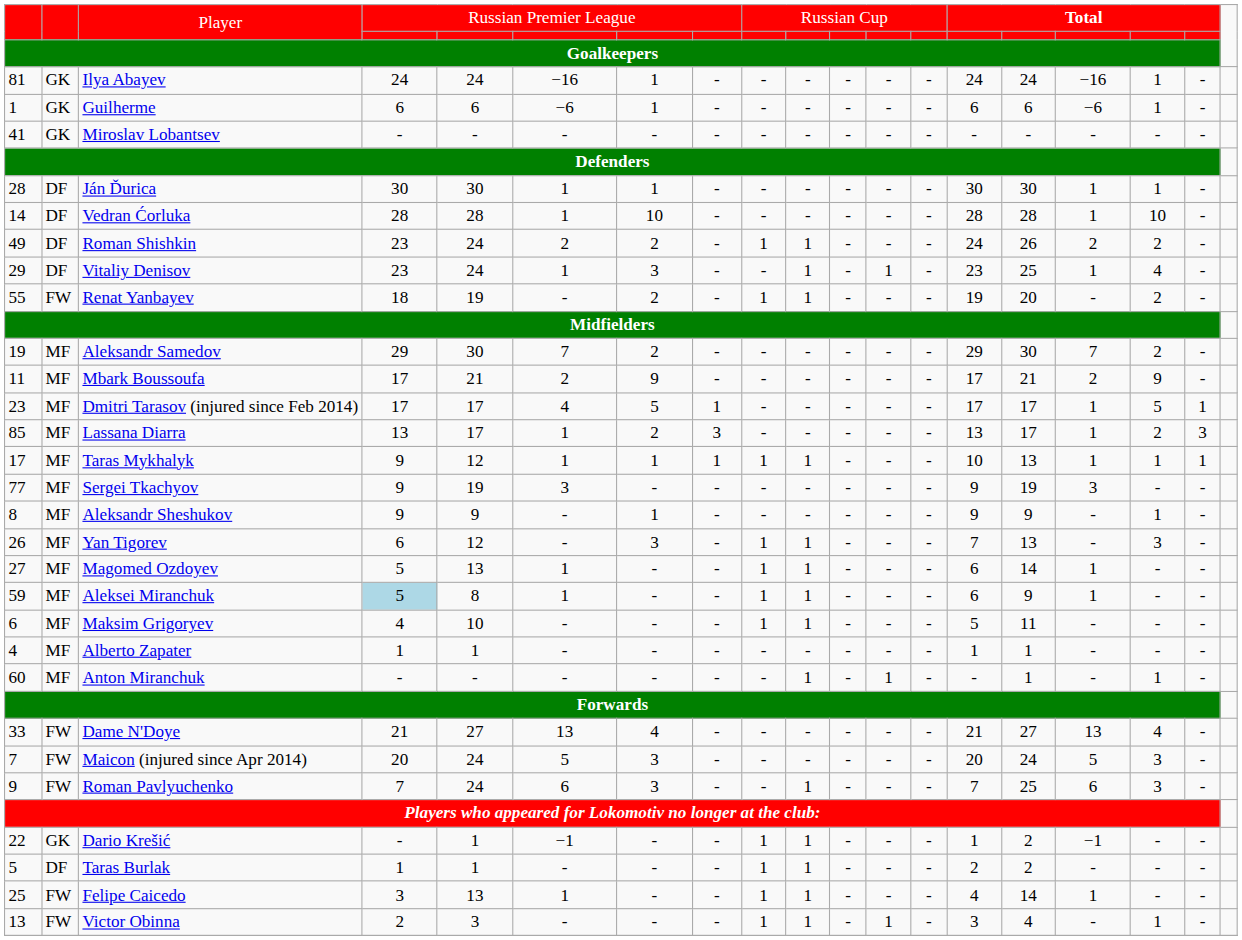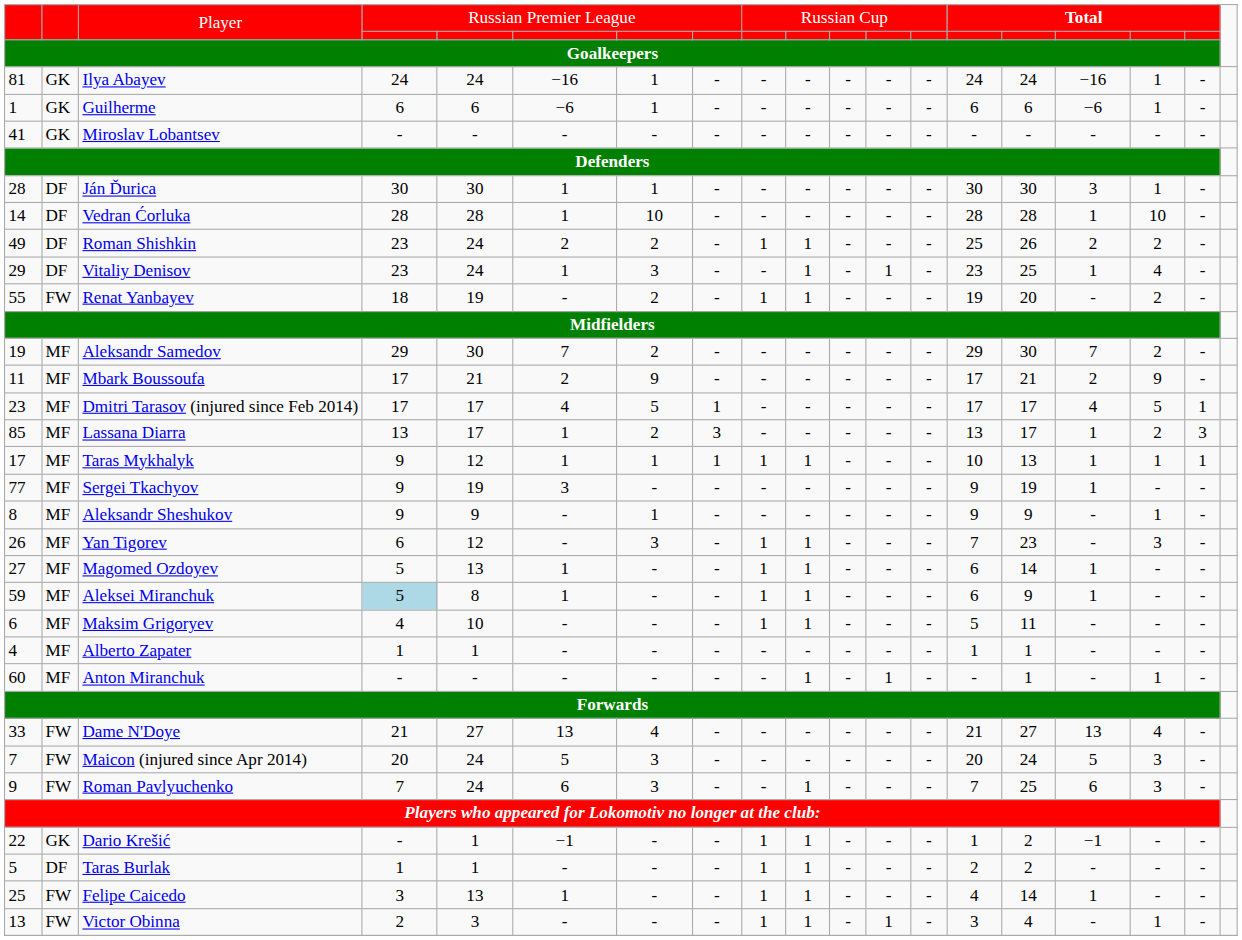 <table class="wikitable" style="text-align:center">
 <tr>
 <td rowspan=2 style="background:red; color:white; width:3%"></td>
 <td rowspan=2 style="background:red; color:white; width:3%"></td>
 <td rowspan=2 style="background:red; color:white; width:23%">Player</td>
 <td style="background:red; color:white;" colspan=5>Russian Premier League</td>
 <td style="background:red; color:white;" colspan=5>Russian Cup</td>
 <td style="background:red; color:white;" colspan=5><strong>Total</strong></td>
 </tr>
 <tr>
 <th style="background:red; color:white;"></th>
 <th style="background:red; color:white;"></th>
 <th style="background:red; color:white;"></th>
 <th style="background:red; color:white;"></th>
 <th style="background:red; color:white;"></th>
 <th style="background:red; color:white;"></th>
 <th style="background:red; color:white;"></th>
 <th style="background:red; color:white;"></th>
 <th style="background:red; color:white;"></th>
 <th style="background:red; color:white;"></th>
 <th style="background:red; color:white;"></th>
 <th style="background:red; color:white;"></th>
 <th style="background:red; color:white;"></th>
 <th style="background:red; color:white;"></th>
 <th style="background:red; color:white;"></th>
 </tr>
 <tr>
 <th colspan=18  style="background:green; color:white; text-align:center;">Goalkeepers</th>
 </tr>
 <tr>
 <td align=left>81</td>
 <td align=left>GK</td>
 <td align=left> <a href='#'>Ilya Abayev</a></td>
 <td>24</td>
 <td>24</td>
 <td>−16</td>
 <td>1</td>
 <td>-</td>
 <td>-</td>
 <td>-</td>
 <td>-</td>
 <td>-</td>
 <td>-</td>
 <td>24</td>
 <td>24</td>
 <td>−16</td>
 <td>1</td>
 <td>-</td>
 <td></td>
 </tr>
 <tr>
 <td align=left>1</td>
 <td align=left>GK</td>
 <td align=left> <a href='#'>Guilherme</a></td>
 <td>6</td>
 <td>6</td>
 <td>−6</td>
 <td>1</td>
 <td>-</td>
 <td>-</td>
 <td>-</td>
 <td>-</td>
 <td>-</td>
 <td>-</td>
 <td>6</td>
 <td>6</td>
 <td>−6</td>
 <td>1</td>
 <td>-</td>
 <td></td>
 </tr>
 <tr>
 <td align=left>41</td>
 <td align=left>GK</td>
 <td align=left> <a href='#'>Miroslav Lobantsev</a></td>
 <td>-</td>
 <td>-</td>
 <td>-</td>
 <td>-</td>
 <td>-</td>
 <td>-</td>
 <td>-</td>
 <td>-</td>
 <td>-</td>
 <td>-</td>
 <td>-</td>
 <td>-</td>
 <td>-</td>
 <td>-</td>
 <td>-</td>
 <td></td>
 </tr>
 <tr>
 <th colspan=18  style="background:green; color:white; text-align:center;">Defenders</th>
 </tr>
 <tr>
 <td align=left>28</td>
 <td align=left>DF</td>
 <td align=left> <a href='#'>Ján Ďurica</a></td>
 <td>30</td>
 <td>30</td>
 <td>1</td>
 <td>1</td>
 <td>-</td>
 <td>-</td>
 <td>-</td>
 <td>-</td>
 <td>-</td>
 <td>-</td>
 <td>30</td>
 <td>30</td>
-<td>1</td>
+<td>3</td>
 <td>1</td>
 <td>-</td>
 <td></td>
 </tr>
 <tr>
 <td align=left>14</td>
 <td align=left>DF</td>
 <td align=left> <a href='#'>Vedran Ćorluka</a></td>
 <td>28</td>
 <td>28</td>
 <td>1</td>
 <td>10</td>
 <td>-</td>
 <td>-</td>
 <td>-</td>
 <td>-</td>
 <td>-</td>
 <td>-</td>
 <td>28</td>
 <td>28</td>
 <td>1</td>
 <td>10</td>
 <td>-</td>
 <td></td>
 </tr>
 <tr>
 <td align=left>49</td>
 <td align=left>DF</td>
 <td align=left> <a href='#'>Roman Shishkin</a></td>
 <td>23</td>
 <td>24</td>
 <td>2</td>
 <td>2</td>
 <td>-</td>
 <td>1</td>
 <td>1</td>
 <td>-</td>
 <td>-</td>
 <td>-</td>
-<td>24</td>
+<td>25</td>
 <td>26</td>
 <td>2</td>
 <td>2</td>
 <td>-</td>
 <td></td>
 </tr>
 <tr>
 <td align=left>29</td>
 <td align=left>DF</td>
 <td align=left> <a href='#'>Vitaliy Denisov</a></td>
 <td>23</td>
 <td>24</td>
 <td>1</td>
 <td>3</td>
 <td>-</td>
 <td>-</td>
 <td>1</td>
 <td>-</td>
 <td>1</td>
 <td>-</td>
 <td>23</td>
 <td>25</td>
 <td>1</td>
 <td>4</td>
 <td>-</td>
 <td></td>
 </tr>
 <tr>
 <td align=left>55</td>
 <td align=left>FW</td>
 <td align=left> <a href='#'>Renat Yanbayev</a></td>
 <td>18</td>
 <td>19</td>
 <td>-</td>
 <td>2</td>
 <td>-</td>
 <td>1</td>
 <td>1</td>
 <td>-</td>
 <td>-</td>
 <td>-</td>
 <td>19</td>
 <td>20</td>
 <td>-</td>
 <td>2</td>
 <td>-</td>
 <td></td>
 </tr>
 <tr>
 <th colspan=18  style="background:green; color:white; text-align:center;">Midfielders</th>
 </tr>
 <tr>
 <td align=left>19</td>
 <td align=left>MF</td>
 <td align=left> <a href='#'>Aleksandr Samedov</a></td>
 <td>29</td>
 <td>30</td>
 <td>7</td>
 <td>2</td>
 <td>-</td>
 <td>-</td>
 <td>-</td>
 <td>-</td>
 <td>-</td>
 <td>-</td>
 <td>29</td>
 <td>30</td>
 <td>7</td>
 <td>2</td>
 <td>-</td>
 <td></td>
 </tr>
 <tr>
 <td align=left>11</td>
 <td align=left>MF</td>
 <td align=left> <a href='#'>Mbark Boussoufa</a></td>
 <td>17</td>
 <td>21</td>
 <td>2</td>
 <td>9</td>
 <td>-</td>
 <td>-</td>
 <td>-</td>
 <td>-</td>
 <td>-</td>
 <td>-</td>
 <td>17</td>
 <td>21</td>
 <td>2</td>
 <td>9</td>
 <td>-</td>
 <td></td>
 </tr>
 <tr>
 <td align=left>23</td>
 <td align=left>MF</td>
 <td align=left> <a href='#'>Dmitri Tarasov</a> (injured since Feb 2014)</td>
 <td>17</td>
 <td>17</td>
 <td>4</td>
 <td>5</td>
 <td>1</td>
 <td>-</td>
 <td>-</td>
 <td>-</td>
 <td>-</td>
 <td>-</td>
 <td>17</td>
 <td>17</td>
-<td>1</td>
+<td>4</td>
 <td>5</td>
 <td>1</td>
 <td></td>
 </tr>
 <tr>
 <td align=left>85</td>
 <td align=left>MF</td>
 <td align=left> <a href='#'>Lassana Diarra</a></td>
 <td>13</td>
 <td>17</td>
 <td>1</td>
 <td>2</td>
 <td>3</td>
 <td>-</td>
 <td>-</td>
 <td>-</td>
 <td>-</td>
 <td>-</td>
 <td>13</td>
 <td>17</td>
 <td>1</td>
 <td>2</td>
 <td>3</td>
 <td></td>
 </tr>
 <tr>
 <td align=left>17</td>
 <td align=left>MF</td>
 <td align=left> <a href='#'>Taras Mykhalyk</a></td>
 <td>9</td>
 <td>12</td>
 <td>1</td>
 <td>1</td>
 <td>1</td>
 <td>1</td>
 <td>1</td>
 <td>-</td>
 <td>-</td>
 <td>-</td>
 <td>10</td>
 <td>13</td>
 <td>1</td>
 <td>1</td>
 <td>1</td>
 <td></td>
 </tr>
 <tr>
 <td align=left>77</td>
 <td align=left>MF</td>
 <td align=left> <a href='#'>Sergei Tkachyov</a></td>
 <td>9</td>
 <td>19</td>
 <td>3</td>
 <td>-</td>
 <td>-</td>
 <td>-</td>
 <td>-</td>
 <td>-</td>
 <td>-</td>
 <td>-</td>
 <td>9</td>
 <td>19</td>
-<td>3</td>
+<td>1</td>
 <td>-</td>
 <td>-</td>
 <td></td>
 </tr>
 <tr>
 <td align=left>8</td>
 <td align=left>MF</td>
 <td align=left> <a href='#'>Aleksandr Sheshukov</a></td>
 <td>9</td>
 <td>9</td>
 <td>-</td>
 <td>1</td>
 <td>-</td>
 <td>-</td>
 <td>-</td>
 <td>-</td>
 <td>-</td>
 <td>-</td>
 <td>9</td>
 <td>9</td>
 <td>-</td>
 <td>1</td>
 <td>-</td>
 <td></td>
 </tr>
 <tr>
 <td align=left>26</td>
 <td align=left>MF</td>
 <td align=left> <a href='#'>Yan Tigorev</a></td>
 <td>6</td>
 <td>12</td>
 <td>-</td>
 <td>3</td>
 <td>-</td>
 <td>1</td>
 <td>1</td>
 <td>-</td>
 <td>-</td>
 <td>-</td>
 <td>7</td>
-<td>13</td>
+<td>23</td>
 <td>-</td>
 <td>3</td>
 <td>-</td>
 <td></td>
 </tr>
 <tr>
 <td align=left>27</td>
 <td align=left>MF</td>
 <td align=left> <a href='#'>Magomed Ozdoyev</a></td>
 <td>5</td>
 <td>13</td>
 <td>1</td>
 <td>-</td>
 <td>-</td>
 <td>1</td>
 <td>1</td>
 <td>-</td>
 <td>-</td>
 <td>-</td>
 <td>6</td>
 <td>14</td>
 <td>1</td>
 <td>-</td>
 <td>-</td>
 <td></td>
 </tr>
 <tr>
 <td align=left>59</td>
 <td align=left>MF</td>
 <td align=left> <a href='#'>Aleksei Miranchuk</a></td>
 <td style="background: lightblue;">5</td>
 <td>8</td>
 <td>1</td>
 <td>-</td>
 <td>-</td>
 <td>1</td>
 <td>1</td>
 <td>-</td>
 <td>-</td>
 <td>-</td>
 <td>6</td>
 <td>9</td>
 <td>1</td>
 <td>-</td>
 <td>-</td>
 <td></td>
 </tr>
 <tr>
 <td align=left>6</td>
 <td align=left>MF</td>
 <td align=left> <a href='#'>Maksim Grigoryev</a></td>
 <td>4</td>
 <td>10</td>
 <td>-</td>
 <td>-</td>
 <td>-</td>
 <td>1</td>
 <td>1</td>
 <td>-</td>
 <td>-</td>
 <td>-</td>
 <td>5</td>
 <td>11</td>
 <td>-</td>
 <td>-</td>
 <td>-</td>
 <td></td>
 </tr>
 <tr>
 <td align=left>4</td>
 <td align=left>MF</td>
 <td align=left> <a href='#'>Alberto Zapater</a></td>
 <td>1</td>
 <td>1</td>
 <td>-</td>
 <td>-</td>
 <td>-</td>
 <td>-</td>
 <td>-</td>
 <td>-</td>
 <td>-</td>
 <td>-</td>
 <td>1</td>
 <td>1</td>
 <td>-</td>
 <td>-</td>
 <td>-</td>
 <td></td>
 </tr>
 <tr>
 <td align=left>60</td>
 <td align=left>MF</td>
 <td align=left> <a href='#'>Anton Miranchuk</a></td>
 <td>-</td>
 <td>-</td>
 <td>-</td>
 <td>-</td>
 <td>-</td>
 <td>-</td>
 <td>1</td>
 <td>-</td>
 <td>1</td>
 <td>-</td>
 <td>-</td>
 <td>1</td>
 <td>-</td>
 <td>1</td>
 <td>-</td>
 <td></td>
 </tr>
 <tr>
 <th colspan=18  style="background:green; color:white; text-align:center;">Forwards</th>
 </tr>
 <tr>
 <td align=left>33</td>
 <td align=left>FW</td>
 <td align=left> <a href='#'>Dame N'Doye</a></td>
 <td>21</td>
 <td>27</td>
 <td>13</td>
 <td>4</td>
 <td>-</td>
 <td>-</td>
 <td>-</td>
 <td>-</td>
 <td>-</td>
 <td>-</td>
 <td>21</td>
 <td>27</td>
 <td>13</td>
 <td>4</td>
 <td>-</td>
 <td></td>
 </tr>
 <tr>
 <td align=left>7</td>
 <td align=left>FW</td>
 <td align=left> <a href='#'>Maicon</a> (injured since Apr 2014)</td>
 <td>20</td>
 <td>24</td>
 <td>5</td>
 <td>3</td>
 <td>-</td>
 <td>-</td>
 <td>-</td>
 <td>-</td>
 <td>-</td>
 <td>-</td>
 <td>20</td>
 <td>24</td>
 <td>5</td>
 <td>3</td>
 <td>-</td>
 <td></td>
 </tr>
 <tr>
 <td align=left>9</td>
 <td align=left>FW</td>
 <td align=left> <a href='#'>Roman Pavlyuchenko</a></td>
 <td>7</td>
 <td>24</td>
 <td>6</td>
 <td>3</td>
 <td>-</td>
 <td>-</td>
 <td>1</td>
 <td>-</td>
 <td>-</td>
 <td>-</td>
 <td>7</td>
 <td>25</td>
 <td>6</td>
 <td>3</td>
 <td>-</td>
 <td></td>
 </tr>
 <tr>
 <th colspan=18  style="background:red; color:white; text-align:center;"><em>Players who appeared for Lokomotiv no longer at the club:</em></th>
 </tr>
 <tr>
 <td align=left>22</td>
 <td align=left>GK</td>
 <td align=left> <a href='#'>Dario Krešić</a></td>
 <td>-</td>
 <td>1</td>
 <td>−1</td>
 <td>-</td>
 <td>-</td>
 <td>1</td>
 <td>1</td>
 <td>-</td>
 <td>-</td>
 <td>-</td>
 <td>1</td>
 <td>2</td>
 <td>−1</td>
 <td>-</td>
 <td>-</td>
 <td></td>
 </tr>
 <tr>
 <td align=left>5</td>
 <td align=left>DF</td>
 <td align=left> <a href='#'>Taras Burlak</a></td>
 <td>1</td>
 <td>1</td>
 <td>-</td>
 <td>-</td>
 <td>-</td>
 <td>1</td>
 <td>1</td>
 <td>-</td>
 <td>-</td>
 <td>-</td>
 <td>2</td>
 <td>2</td>
 <td>-</td>
 <td>-</td>
 <td>-</td>
 <td></td>
 </tr>
 <tr>
 <td align=left>25</td>
 <td align=left>FW</td>
 <td align=left> <a href='#'>Felipe Caicedo</a></td>
 <td>3</td>
 <td>13</td>
 <td>1</td>
 <td>-</td>
 <td>-</td>
 <td>1</td>
 <td>1</td>
 <td>-</td>
 <td>-</td>
 <td>-</td>
 <td>4</td>
 <td>14</td>
 <td>1</td>
 <td>-</td>
 <td>-</td>
 <td></td>
 </tr>
 <tr>
 <td align=left>13</td>
 <td align=left>FW</td>
 <td align=left> <a href='#'>Victor Obinna</a></td>
 <td>2</td>
 <td>3</td>
 <td>-</td>
 <td>-</td>
 <td>-</td>
 <td>1</td>
 <td>1</td>
 <td>-</td>
 <td>1</td>
 <td>-</td>
 <td>3</td>
 <td>4</td>
 <td>-</td>
 <td>1</td>
 <td>-</td>
 <td></td>
 </tr>
 <tr>
 </tr>
 </table>
